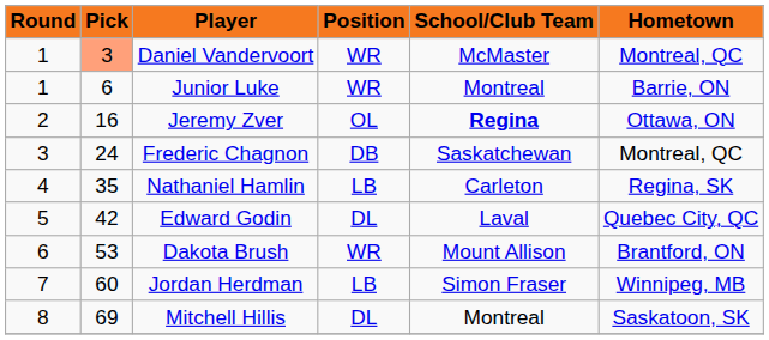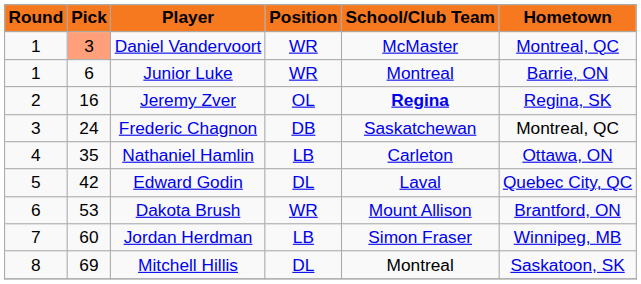 <table class="wikitable sortable">
 <tr>
 <th style="background:#F6791F;color:black;">Round</th>
 <th style="background:#F6791F;color:black;">Pick</th>
 <th style="background:#F6791F;color:black;">Player</th>
 <th style="background:#F6791F;color:black;">Position</th>
 <th style="background:#F6791F;color:black;">School/Club Team</th>
 <th style="background:#F6791F;color:black;">Hometown</th>
 </tr>
 <tr align="center">
 <td align=center>1</td>
 <td style="background: lightsalmon;">3</td>
 <td><a href='#'>Daniel Vandervoort</a></td>
 <td><a href='#'>WR</a></td>
 <td><a href='#'>McMaster</a></td>
 <td><a href='#'>Montreal, QC</a></td>
 </tr>
 <tr align="center">
 <td align=center>1</td>
 <td>6</td>
 <td><a href='#'>Junior Luke</a></td>
 <td><a href='#'>WR</a></td>
 <td><a href='#'>Montreal</a></td>
 <td><a href='#'>Barrie, ON</a></td>
 </tr>
 <tr align="center">
 <td align=center>2</td>
 <td>16</td>
 <td><a href='#'>Jeremy Zver</a></td>
 <td><a href='#'>OL</a></td>
 <td><strong><a href='#'>Regina</a></strong></td>
-<td><a href='#'>Ottawa, ON</a></td>
+<td><a href='#'>Regina, SK</a></td>
 </tr>
 <tr align="center">
 <td align=center>3</td>
 <td>24</td>
 <td><a href='#'>Frederic Chagnon</a></td>
 <td><a href='#'>DB</a></td>
 <td><a href='#'>Saskatchewan</a></td>
 <td>Montreal, QC</td>
 </tr>
 <tr align="center">
 <td align=center>4</td>
 <td>35</td>
 <td><a href='#'>Nathaniel Hamlin</a></td>
 <td><a href='#'>LB</a></td>
 <td><a href='#'>Carleton</a></td>
-<td><a href='#'>Regina, SK</a></td>
+<td><a href='#'>Ottawa, ON</a></td>
 </tr>
 <tr align="center">
 <td align=center>5</td>
 <td>42</td>
 <td><a href='#'>Edward Godin</a></td>
 <td><a href='#'>DL</a></td>
 <td><a href='#'>Laval</a></td>
 <td><a href='#'>Quebec City, QC</a></td>
 </tr>
 <tr align="center">
 <td align=center>6</td>
 <td>53</td>
 <td><a href='#'>Dakota Brush</a></td>
 <td><a href='#'>WR</a></td>
 <td><a href='#'>Mount Allison</a></td>
 <td><a href='#'>Brantford, ON</a></td>
 </tr>
 <tr align="center">
 <td align=center>7</td>
 <td>60</td>
 <td><a href='#'>Jordan Herdman</a></td>
 <td><a href='#'>LB</a></td>
 <td><a href='#'>Simon Fraser</a></td>
 <td><a href='#'>Winnipeg, MB</a></td>
 </tr>
 <tr align="center">
 <td align=center>8</td>
 <td>69</td>
 <td><a href='#'>Mitchell Hillis</a></td>
 <td><a href='#'>DL</a></td>
 <td>Montreal</td>
 <td><a href='#'>Saskatoon, SK</a></td>
 </tr>
 <tr>
 </tr>
 </table>
